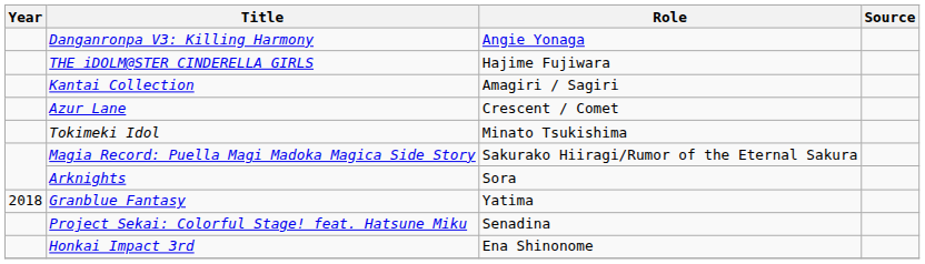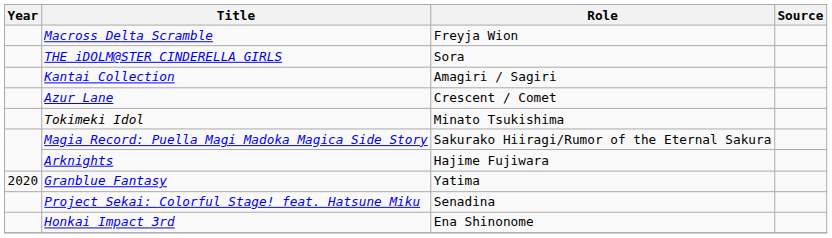 <table class="wikitable sortable plainrowheaders">
 <tr>
 <th>Year</th>
 <th>Title</th>
 <th>Role</th>
 <th class="unsortable">Source</th>
 </tr>
 <tr>
 <td></td>
-<td><em><a href='#'>Danganronpa V3: Killing Harmony</a></em></td>
-<td><a href='#'>Angie Yonaga</a></td>
+<td><em><a href='#'>Macross Delta Scramble</a></em></td>
+<td>Freyja Wion</td>
 <td></td>
 </tr>
 <tr>
 <td></td>
 <td><em><a href='#'>THE iDOLM@STER CINDERELLA GIRLS</a></em></td>
-<td>Hajime Fujiwara</td>
+<td>Sora</td>
 <td></td>
 </tr>
 <tr>
 <td></td>
 <td><em><a href='#'>Kantai Collection</a></em></td>
 <td>Amagiri / Sagiri</td>
 <td></td>
 </tr>
 <tr>
 <td></td>
 <td><em><a href='#'>Azur Lane</a></em></td>
 <td>Crescent / Comet</td>
 <td></td>
 </tr>
 <tr>
 <td></td>
 <td><em>Tokimeki Idol</em></td>
 <td>Minato Tsukishima</td>
 <td></td>
 </tr>
 <tr>
 <td rowspan="2"></td>
 <td><em><a href='#'>Magia Record: Puella Magi Madoka Magica Side Story</a></em></td>
 <td>Sakurako Hiiragi/Rumor of the Eternal Sakura</td>
 <td></td>
 </tr>
 <tr>
 <td><em><a href='#'>Arknights</a></em></td>
-<td>Sora</td>
+<td>Hajime Fujiwara</td>
 <td></td>
 </tr>
 <tr>
-<td>2018</td>
+<td>2020</td>
 <td><em><a href='#'>Granblue Fantasy</a></em></td>
 <td>Yatima</td>
 <td></td>
 </tr>
 <tr>
 <td></td>
 <td><em><a href='#'>Project Sekai: Colorful Stage! feat. Hatsune Miku</a></em></td>
 <td>Senadina</td>
 <td></td>
 </tr>
 <tr>
 <td></td>
 <td><em><a href='#'>Honkai Impact 3rd</a></em></td>
 <td>Ena Shinonome</td>
 <td></td>
 </tr>
 <tr>
 </tr>
 </table>
